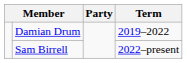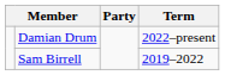 <table class=wikitable style="text-align:left">
 <tr>
 <th colspan=2>Member</th>
 <th>Party</th>
 <th>Term</th>
 </tr>
 <tr>
 <td rowspan=2 > </td>
 <td><a href='#'>Damian Drum</a></td>
 <td rowspan=2></td>
-<td><a href='#'>2019</a>–2022</td>
+<td><a href='#'>2022</a>–present</td>
 </tr>
 <tr>
 <td><a href='#'>Sam Birrell</a></td>
-<td><a href='#'>2022</a>–present</td>
+<td><a href='#'>2019</a>–2022</td>
 </tr>
 </table>
